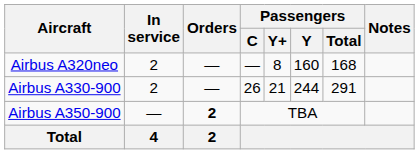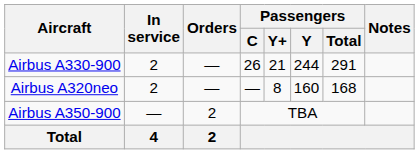 <table class="wikitable" style="text-align:center;margin:1em auto;">
 <tr>
 <th rowspan="2">Aircraft</th>
 <th rowspan="2">In<br>service</th>
 <th rowspan="2">Orders</th>
 <th colspan="4">Passengers</th>
 <th rowspan="2">Notes</th>
 </tr>
 <tr>
 <th><abbr>C</abbr></th>
 <th><abbr>Y+</abbr></th>
 <th><abbr>Y</abbr></th>
 <th>Total</th>
 </tr>
 <tr>
+<td><a href='#'>Airbus A330-900</a></td>
+<td>2</td>
+<td>—</td>
+<td>26</td>
+<td>21</td>
+<td>244</td>
+<td>291</td>
+<td></td>
+</tr>
+<tr>
 <td><a href='#'>Airbus A320neo</a></td>
 <td>2</td>
 <td>—</td>
 <td>—</td>
 <td>8</td>
 <td>160</td>
 <td>168</td>
 <td></td>
 </tr>
 <tr>
-<td><a href='#'>Airbus A330-900</a></td>
-<td>2</td>
-<td>—</td>
-<td>26</td>
-<td>21</td>
-<td>244</td>
-<td>291</td>
-<td></td>
-</tr>
-<tr>
 <td><a href='#'>Airbus A350-900</a></td>
 <td>—</td>
-<td><strong>2</strong></td>
+<td>2</td>
 <td colspan="4"><abbr>TBA</abbr></td>
 <td></td>
 </tr>
 <tr>
 <th>Total</th>
 <th>4</th>
 <th>2</th>
 <th colspan="5"></th>
 </tr>
 </table>
